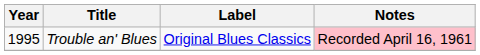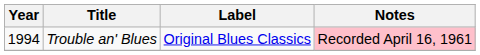 <table class="wikitable">
 <tr>
 <th>Year</th>
 <th>Title</th>
 <th>Label</th>
 <th>Notes</th>
 </tr>
 <tr>
-<td>1995</td>
+<td>1994</td>
 <td><em>Trouble an' Blues</em></td>
 <td><a href='#'>Original Blues Classics</a></td>
 <td style="background: pink;">Recorded April 16, 1961</td>
 </tr>
 <tr>
 </tr>
 </table>
